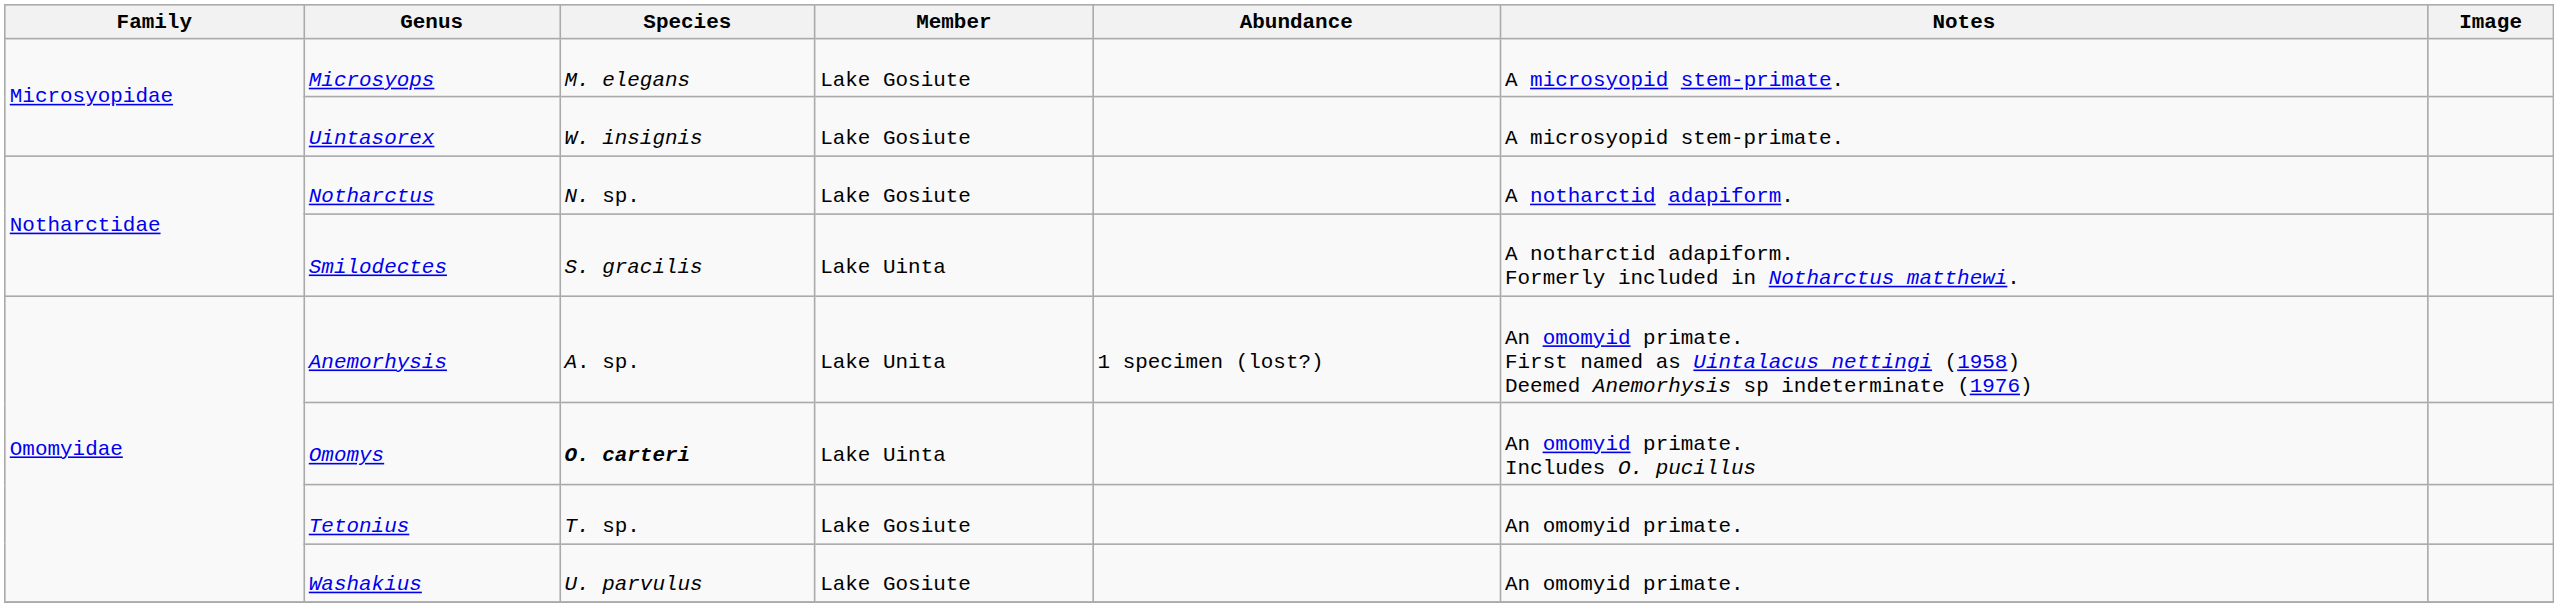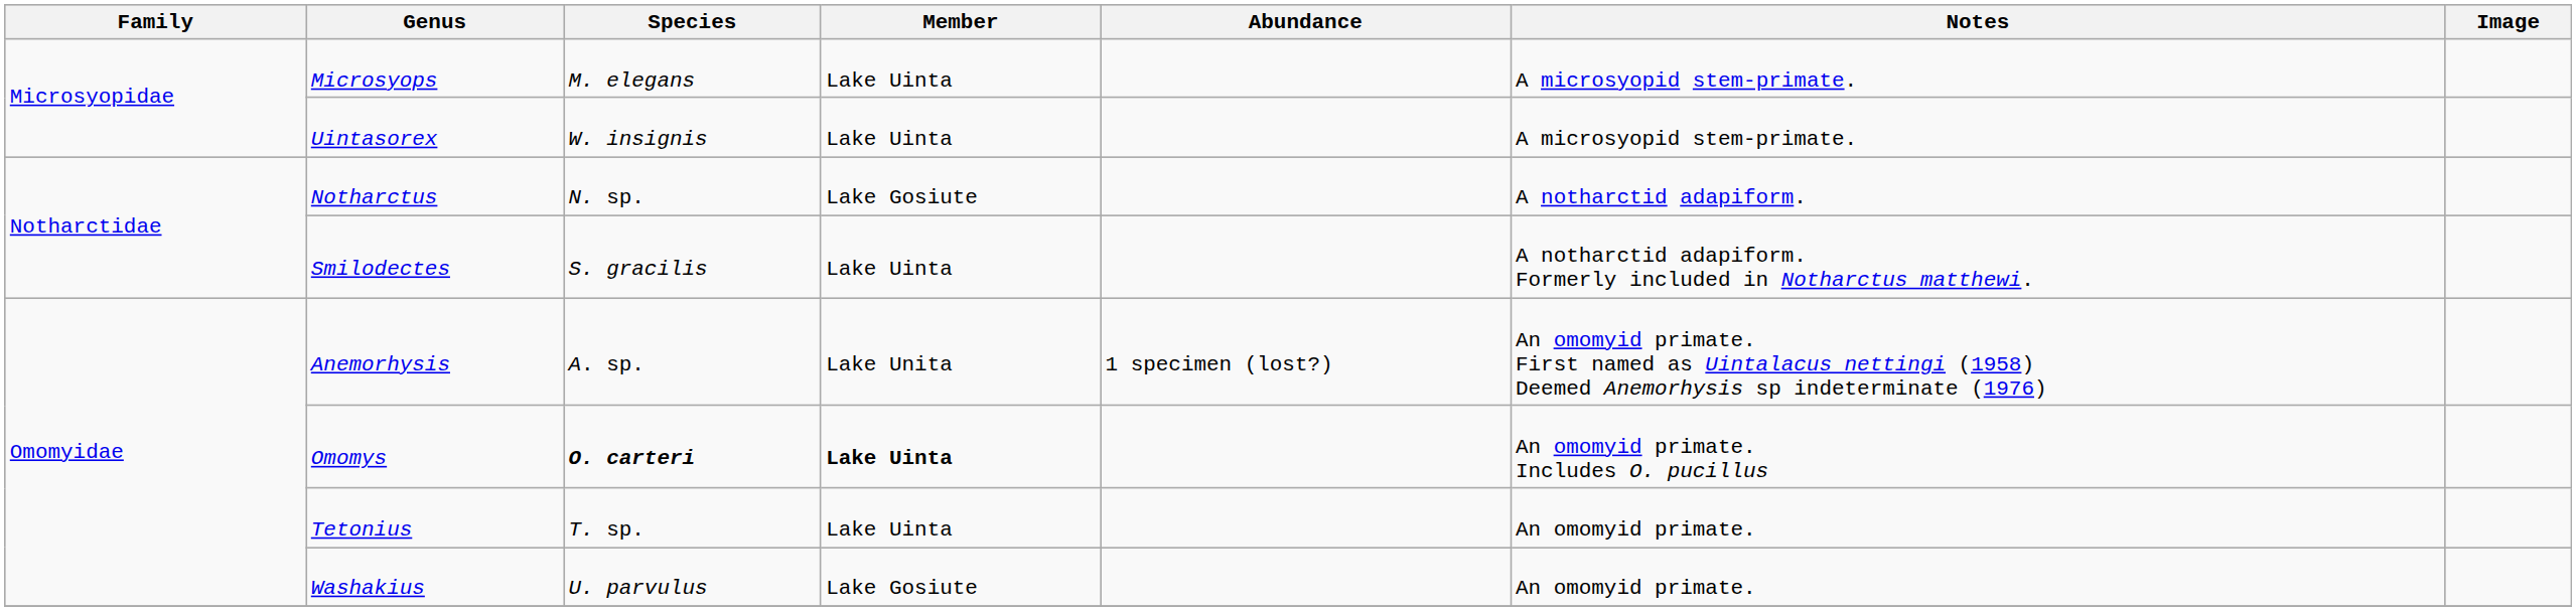 <table class="wikitable" style="margin:auto;width:100%;">
 <tr>
 <th>Family</th>
 <th>Genus</th>
 <th>Species</th>
 <th>Member</th>
 <th>Abundance</th>
 <th>Notes</th>
 <th>Image</th>
 </tr>
 <tr>
 <td rowspan=2><a href='#'>Microsyopidae</a></td>
 <td><br><em><a href='#'>Microsyops</a></em></td>
 <td><br><em>M. elegans</em></td>
-<td><br>Lake Gosiute</td>
+<td><br>Lake Uinta</td>
 <td></td>
 <td><br>A <a href='#'>microsyopid</a> <a href='#'>stem-primate</a>.</td>
 <td><br></td>
 </tr>
 <tr>
 <td><br><em><a href='#'>Uintasorex</a></em></td>
 <td><br><em>W. insignis</em></td>
-<td><br>Lake Gosiute</td>
+<td><br>Lake Uinta</td>
 <td></td>
 <td><br>A microsyopid stem-primate.</td>
 <td></td>
 </tr>
 <tr>
 <td rowspan=2><a href='#'>Notharctidae</a></td>
 <td><br><em><a href='#'>Notharctus</a></em></td>
 <td><br><em>N.</em> sp.</td>
 <td><br>Lake Gosiute</td>
 <td></td>
 <td><br>A <a href='#'>notharctid</a> <a href='#'>adapiform</a>.</td>
 <td><br></td>
 </tr>
 <tr>
 <td><br><em><a href='#'>Smilodectes</a></em></td>
 <td><br><em>S. gracilis</em></td>
 <td><br>Lake Uinta</td>
 <td></td>
 <td><br>A notharctid adapiform.<br>Formerly included in <em><a href='#'>Notharctus matthewi</a></em>.</td>
 <td><br></td>
 </tr>
 <tr>
 <td rowspan=4><a href='#'>Omomyidae</a></td>
 <td><br><em><a href='#'>Anemorhysis</a></em></td>
 <td><br><em>A</em>. sp.</td>
 <td><br>Lake Unita</td>
 <td><br>1 specimen (lost?)</td>
 <td><br>An <a href='#'>omomyid</a> primate.<br>First named as <em><a href='#'>Uintalacus nettingi</a></em> (<a href='#'>1958</a>)<br>Deemed <em>Anemorhysis</em> sp indeterminate (<a href='#'>1976</a>)</td>
 <td></td>
 </tr>
 <tr>
 <td><br><em><a href='#'>Omomys</a></em></td>
 <td><strong><br><em>O. carteri</em></strong></td>
-<td><br>Lake Uinta</td>
+<td><strong><br>Lake Uinta</strong></td>
 <td></td>
 <td><br>An <a href='#'>omomyid</a> primate.<br>Includes <em>O. pucillus</em></td>
 <td></td>
 </tr>
 <tr>
 <td><br><em><a href='#'>Tetonius</a></em></td>
 <td><br><em>T.</em> sp.</td>
-<td><br>Lake Gosiute</td>
+<td><br>Lake Uinta</td>
 <td></td>
 <td><br>An omomyid primate.</td>
 <td><br></td>
 </tr>
 <tr>
 <td><br><em><a href='#'>Washakius</a></em></td>
 <td><br><em>U. parvulus</em></td>
 <td><br>Lake Gosiute</td>
 <td></td>
 <td><br>An omomyid primate.</td>
 <td><br></td>
 </tr>
 <tr>
 </tr>
 </table>
